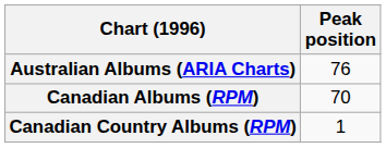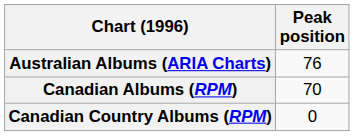 <table class="wikitable sortable plainrowheaders" style="text-align:center">
 <tr>
 <th scope="col">Chart (1996)</th>
 <th scope="col">Peak<br> position</th>
 </tr>
 <tr>
 <th scope="row">Australian Albums (<a href='#'>ARIA Charts</a>)</th>
 <td>76</td>
 </tr>
 <tr>
 <th scope="row">Canadian Albums (<em><a href='#'>RPM</a></em>)</th>
 <td>70</td>
 </tr>
 <tr>
 <th scope="row">Canadian Country Albums (<em><a href='#'>RPM</a></em>)</th>
-<td>1</td>
+<td>0</td>
 </tr>
 <tr>
 </tr>
 <tr>
 </tr>
 </table>
